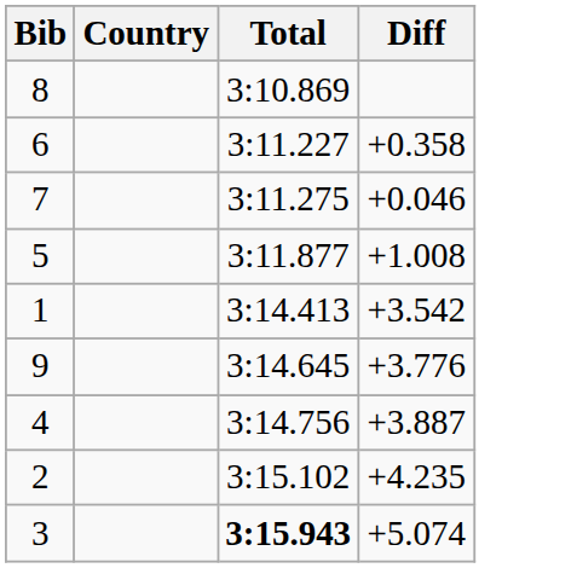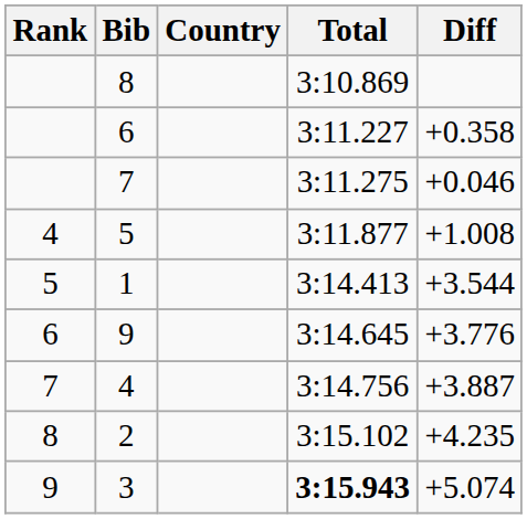 <table class="wikitable sortable" style="text-align:center">
 <tr>
+<th>Rank</th>
 <th>Bib</th>
 <th>Country</th>
 <th>Total</th>
 <th>Diff</th>
 </tr>
 <tr>
+<td></td>
 <td>8</td>
 <td align=left></td>
 <td>3:10.869</td>
 <td></td>
 </tr>
 <tr>
+<td></td>
 <td>6</td>
 <td align=left></td>
 <td>3:11.227</td>
 <td>+0.358</td>
 </tr>
 <tr>
+<td></td>
 <td>7</td>
 <td align=left></td>
 <td>3:11.275</td>
 <td>+0.046</td>
 </tr>
 <tr>
+<td>4</td>
 <td>5</td>
 <td align=left></td>
 <td>3:11.877</td>
 <td>+1.008</td>
 </tr>
 <tr>
+<td>5</td>
 <td>1</td>
 <td align=left></td>
 <td>3:14.413</td>
-<td>+3.542</td>
+<td>+3.544</td>
 </tr>
 <tr>
+<td>6</td>
 <td>9</td>
 <td align=left></td>
 <td>3:14.645</td>
 <td>+3.776</td>
 </tr>
 <tr>
+<td>7</td>
 <td>4</td>
 <td align=left></td>
 <td>3:14.756</td>
 <td>+3.887</td>
 </tr>
 <tr>
+<td>8</td>
 <td>2</td>
 <td align=left></td>
 <td>3:15.102</td>
 <td>+4.235</td>
 </tr>
 <tr>
+<td>9</td>
 <td>3</td>
 <td align=left></td>
 <td><strong>3:15.943</strong></td>
 <td>+5.074</td>
 </tr>
 </table>
